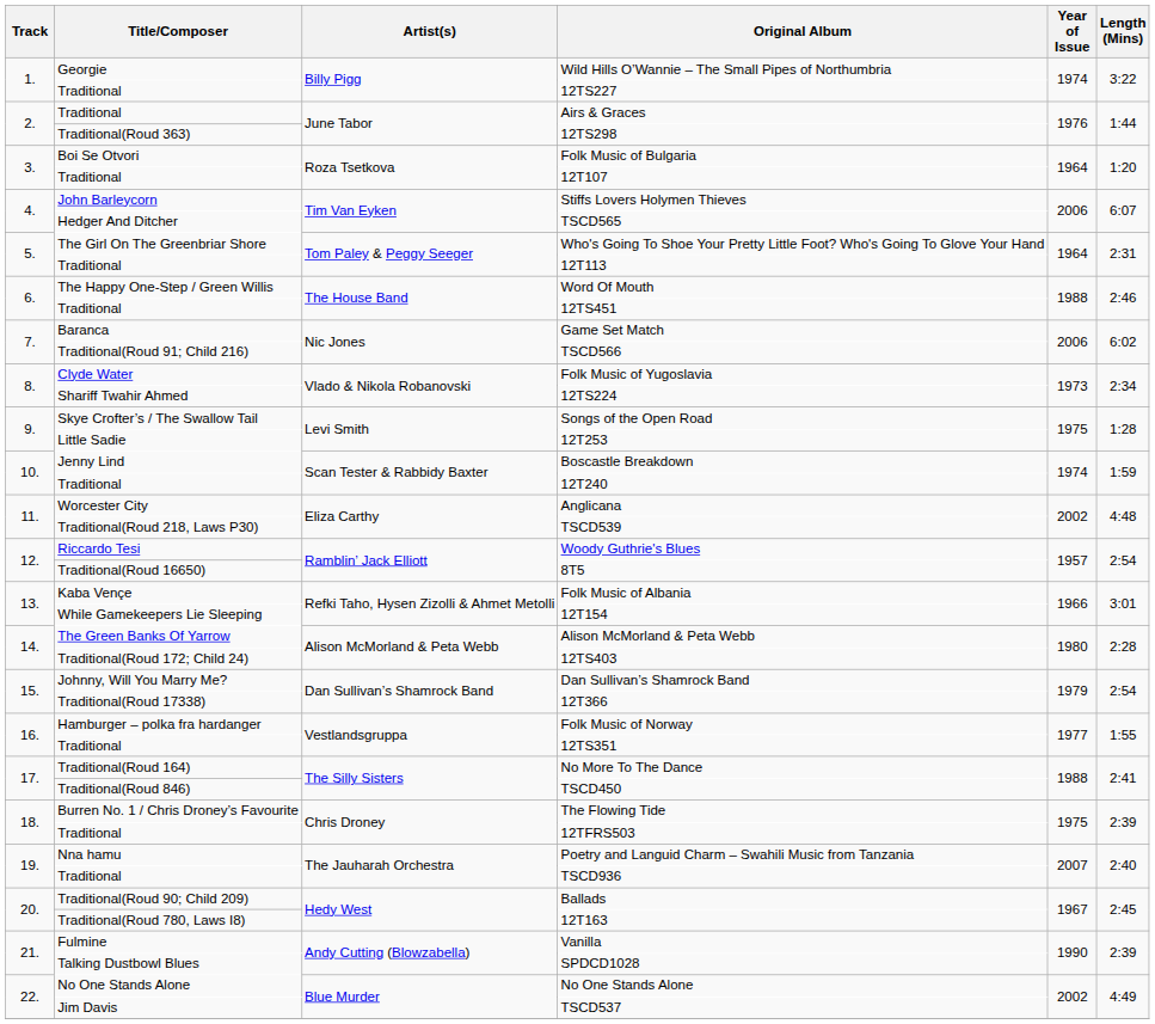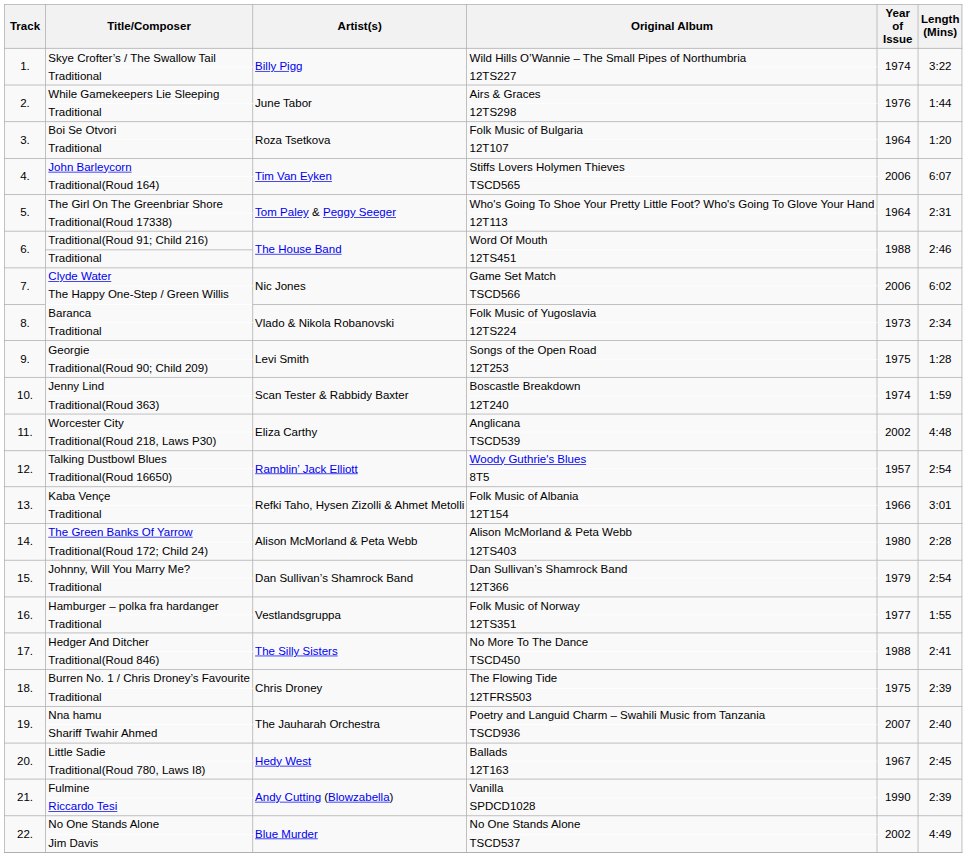 <table class="wikitable collapsible">
 <tr>
 <th style="width:  50px">Track</th>
 <th>Title/Composer</th>
 <th>Artist(s)</th>
 <th>Original Album</th>
 <th style="width:  50px">Year of Issue</th>
 <th style="width:  50px">Length (Mins)</th>
 </tr>
 <tr>
 <td rowspan="2" style="text-align: center;">1.</td>
-<td style="border-bottom: 1px solid white;">Georgie</td>
+<td style="border-bottom: 1px solid white;">Skye Crofter’s / The Swallow Tail</td>
 <td rowspan="2"><a href='#'>Billy Pigg</a></td>
 <td Style="border-bottom: 1px solid white;">Wild Hills O’Wannie – The Small Pipes of Northumbria</td>
 <td rowspan="2" style="text-align: center;">1974</td>
 <td rowspan="2" style="text-align: center;">3:22</td>
 </tr>
 <tr>
 <td>Traditional</td>
 <td>12TS227</td>
 </tr>
 <tr>
 <td rowspan="2" style="text-align: center;">2.</td>
-<td>Traditional</td>
+<td style="border-bottom: 1px solid white;">While Gamekeepers Lie Sleeping</td>
 <td rowspan="2">June Tabor</td>
 <td Style="border-bottom: 1px solid white;">Airs & Graces</td>
 <td rowspan="2" style="text-align: center;">1976</td>
 <td rowspan="2" style="text-align: center;">1:44</td>
 </tr>
 <tr>
-<td>Traditional(Roud 363)</td>
+<td>Traditional</td>
 <td>12TS298</td>
 </tr>
 <tr>
 <td rowspan="2" style="text-align: center;">3.</td>
 <td style="border-bottom: 1px solid white;">Boi Se Otvori</td>
 <td rowspan="2">Roza Tsetkova</td>
 <td Style="border-bottom: 1px solid white;">Folk Music of Bulgaria</td>
 <td rowspan="2" style="text-align: center;">1964</td>
 <td rowspan="2" style="text-align: center;">1:20</td>
 </tr>
 <tr>
 <td>Traditional</td>
 <td>12T107</td>
 </tr>
 <tr>
 <td rowspan="2" style="text-align: center;">4.</td>
 <td style="border-bottom: 1px solid white;"><a href='#'>John Barleycorn</a></td>
 <td rowspan="2"><a href='#'>Tim Van Eyken</a></td>
 <td Style="border-bottom: 1px solid white;">Stiffs Lovers Holymen Thieves</td>
 <td rowspan="2" style="text-align: center;">2006</td>
 <td rowspan="2" style="text-align: center;">6:07</td>
 </tr>
 <tr>
-<td style="border-bottom: 1px solid white;">Hedger And Ditcher</td>
+<td>Traditional(Roud 164)</td>
 <td>TSCD565</td>
 </tr>
 <tr>
 <td rowspan="2" style="text-align: center;">5.</td>
 <td style="border-bottom: 1px solid white;">The Girl On The Greenbriar Shore</td>
 <td rowspan="2"><a href='#'>Tom Paley</a> & <a href='#'>Peggy Seeger</a></td>
 <td Style="border-bottom: 1px solid white;">Who's Going To Shoe Your Pretty Little Foot? Who's Going To Glove Your Hand</td>
 <td rowspan="2" style="text-align: center;">1964</td>
 <td rowspan="2" style="text-align: center;">2:31</td>
 </tr>
 <tr>
-<td>Traditional</td>
+<td>Traditional(Roud 17338)</td>
 <td>12T113</td>
 </tr>
 <tr>
 <td rowspan="2" style="text-align: center;">6.</td>
-<td style="border-bottom: 1px solid white;">The Happy One-Step / Green Willis</td>
+<td>Traditional(Roud 91; Child 216)</td>
 <td rowspan="2"><a href='#'>The House Band</a></td>
 <td Style="border-bottom: 1px solid white;">Word Of Mouth</td>
 <td rowspan="2" style="text-align: center;">1988</td>
 <td rowspan="2" style="text-align: center;">2:46</td>
 </tr>
 <tr>
 <td>Traditional</td>
 <td>12TS451</td>
 </tr>
 <tr>
 <td rowspan="2" style="text-align: center;">7.</td>
-<td style="border-bottom: 1px solid white;">Baranca</td>
+<td style="border-bottom: 1px solid white;"><a href='#'>Clyde Water</a></td>
 <td rowspan="2">Nic Jones</td>
 <td Style="border-bottom: 1px solid white;">Game Set Match</td>
 <td rowspan="2" style="text-align: center;">2006</td>
 <td rowspan="2" style="text-align: center;">6:02</td>
 </tr>
 <tr>
-<td>Traditional(Roud 91; Child 216)</td>
+<td style="border-bottom: 1px solid white;">The Happy One-Step / Green Willis</td>
 <td>TSCD566</td>
 </tr>
 <tr>
 <td rowspan="2" style="text-align: center;">8.</td>
-<td style="border-bottom: 1px solid white;"><a href='#'>Clyde Water</a></td>
+<td style="border-bottom: 1px solid white;">Baranca</td>
 <td rowspan="2">Vlado & Nikola Robanovski</td>
 <td Style="border-bottom: 1px solid white;">Folk Music of Yugoslavia</td>
 <td rowspan="2" style="text-align: center;">1973</td>
 <td rowspan="2" style="text-align: center;">2:34</td>
 </tr>
 <tr>
-<td>Shariff Twahir Ahmed</td>
+<td>Traditional</td>
 <td>12TS224</td>
 </tr>
 <tr>
 <td rowspan="2" style="text-align: center;">9.</td>
-<td style="border-bottom: 1px solid white;">Skye Crofter’s / The Swallow Tail</td>
+<td style="border-bottom: 1px solid white;">Georgie</td>
 <td rowspan="2">Levi Smith</td>
 <td Style="border-bottom: 1px solid white;">Songs of the Open Road</td>
 <td rowspan="2" style="text-align: center;">1975</td>
 <td rowspan="2" style="text-align: center;">1:28</td>
 </tr>
 <tr>
-<td style="border-bottom: 1px solid white;">Little Sadie</td>
+<td>Traditional(Roud 90; Child 209)</td>
 <td>12T253</td>
 </tr>
 <tr>
 <td rowspan="2" style="text-align: center;">10.</td>
 <td style="border-bottom: 1px solid white;">Jenny Lind</td>
 <td rowspan="2">Scan Tester & Rabbidy Baxter</td>
 <td Style="border-bottom: 1px solid white;">Boscastle Breakdown</td>
 <td rowspan="2" style="text-align: center;">1974</td>
 <td rowspan="2" style="text-align: center;">1:59</td>
 </tr>
 <tr>
-<td>Traditional</td>
+<td>Traditional(Roud 363)</td>
 <td>12T240</td>
 </tr>
 <tr>
 <td rowspan="2" style="text-align: center;">11.</td>
 <td style="border-bottom: 1px solid white;">Worcester City</td>
 <td rowspan="2">Eliza Carthy</td>
 <td Style="border-bottom: 1px solid white;">Anglicana</td>
 <td rowspan="2" style="text-align: center;">2002</td>
 <td rowspan="2" style="text-align: center;">4:48</td>
 </tr>
 <tr>
 <td>Traditional(Roud 218, Laws P30)</td>
 <td>TSCD539</td>
 </tr>
 <tr>
 <td rowspan="2" style="text-align: center;">12.</td>
-<td><a href='#'>Riccardo Tesi</a></td>
+<td style="border-bottom: 1px solid white;">Talking Dustbowl Blues</td>
 <td rowspan="2"><a href='#'>Ramblin’ Jack Elliott</a></td>
 <td Style="border-bottom: 1px solid white;"><a href='#'>Woody Guthrie's Blues</a></td>
 <td rowspan="2" style="text-align: center;">1957</td>
 <td rowspan="2" style="text-align: center;">2:54</td>
 </tr>
 <tr>
 <td>Traditional(Roud 16650)</td>
 <td>8T5</td>
 </tr>
 <tr>
 <td rowspan="2" style="text-align: center;">13.</td>
 <td style="border-bottom: 1px solid white;">Kaba Vençe</td>
 <td rowspan="2">Refki Taho, Hysen Zizolli & Ahmet Metolli</td>
 <td Style="border-bottom: 1px solid white;">Folk Music of Albania</td>
 <td rowspan="2" style="text-align: center;">1966</td>
 <td rowspan="2" style="text-align: center;">3:01</td>
 </tr>
 <tr>
-<td style="border-bottom: 1px solid white;">While Gamekeepers Lie Sleeping</td>
+<td>Traditional</td>
 <td>12T154</td>
 </tr>
 <tr>
 <td rowspan="2" style="text-align: center;">14.</td>
 <td style="border-bottom: 1px solid white;"><a href='#'>The Green Banks Of Yarrow</a></td>
 <td rowspan="2">Alison McMorland & Peta Webb</td>
 <td Style="border-bottom: 1px solid white;">Alison McMorland & Peta Webb</td>
 <td rowspan="2" style="text-align: center;">1980</td>
 <td rowspan="2" style="text-align: center;">2:28</td>
 </tr>
 <tr>
 <td>Traditional(Roud 172; Child 24)</td>
 <td>12TS403</td>
 </tr>
 <tr>
 <td rowspan="2" style="text-align: center;">15.</td>
 <td style="border-bottom: 1px solid white;">Johnny, Will You Marry Me?</td>
 <td rowspan="2">Dan Sullivan’s Shamrock Band</td>
 <td Style="border-bottom: 1px solid white;">Dan Sullivan’s Shamrock Band</td>
 <td rowspan="2" style="text-align: center;">1979</td>
 <td rowspan="2" style="text-align: center;">2:54</td>
 </tr>
 <tr>
-<td>Traditional(Roud 17338)</td>
+<td>Traditional</td>
 <td>12T366</td>
 </tr>
 <tr>
 <td rowspan="2" style="text-align: center;">16.</td>
 <td style="border-bottom: 1px solid white;">Hamburger – polka fra hardanger</td>
 <td rowspan="2">Vestlandsgruppa</td>
 <td Style="border-bottom: 1px solid white;">Folk Music of Norway</td>
 <td rowspan="2" style="text-align: center;">1977</td>
 <td rowspan="2" style="text-align: center;">1:55</td>
 </tr>
 <tr>
 <td>Traditional</td>
 <td>12TS351</td>
 </tr>
 <tr>
 <td rowspan="2" style="text-align: center;">17.</td>
-<td>Traditional(Roud 164)</td>
+<td style="border-bottom: 1px solid white;">Hedger And Ditcher</td>
 <td rowspan="2"><a href='#'>The Silly Sisters</a></td>
 <td Style="border-bottom: 1px solid white;">No More To The Dance</td>
 <td rowspan="2" style="text-align: center;">1988</td>
 <td rowspan="2" style="text-align: center;">2:41</td>
 </tr>
 <tr>
 <td>Traditional(Roud 846)</td>
 <td>TSCD450</td>
 </tr>
 <tr>
 <td rowspan="2" style="text-align: center;">18.</td>
 <td style="border-bottom: 1px solid white;">Burren No. 1 / Chris Droney’s Favourite</td>
 <td rowspan="2">Chris Droney</td>
 <td Style="border-bottom: 1px solid white;">The Flowing Tide</td>
 <td rowspan="2" style="text-align: center;">1975</td>
 <td rowspan="2" style="text-align: center;">2:39</td>
 </tr>
 <tr>
 <td>Traditional</td>
 <td>12TFRS503</td>
 </tr>
 <tr>
 <td rowspan="2" style="text-align: center;">19.</td>
 <td style="border-bottom: 1px solid white;">Nna hamu</td>
 <td rowspan="2">The Jauharah Orchestra</td>
 <td Style="border-bottom: 1px solid white;">Poetry and Languid Charm – Swahili Music from Tanzania</td>
 <td rowspan="2" style="text-align: center;">2007</td>
 <td rowspan="2" style="text-align: center;">2:40</td>
 </tr>
 <tr>
-<td>Traditional</td>
+<td>Shariff Twahir Ahmed</td>
 <td>TSCD936</td>
 </tr>
 <tr>
 <td rowspan="2" style="text-align: center;">20.</td>
-<td>Traditional(Roud 90; Child 209)</td>
+<td style="border-bottom: 1px solid white;">Little Sadie</td>
 <td rowspan="2"><a href='#'>Hedy West</a></td>
 <td Style="border-bottom: 1px solid white;">Ballads</td>
 <td rowspan="2" style="text-align: center;">1967</td>
 <td rowspan="2" style="text-align: center;">2:45</td>
 </tr>
 <tr>
 <td>Traditional(Roud 780, Laws I8)</td>
 <td>12T163</td>
 </tr>
 <tr>
 <td rowspan="2" style="text-align: center;">21.</td>
 <td style="border-bottom: 1px solid white;">Fulmine</td>
 <td rowspan="2"><a href='#'>Andy Cutting</a> (<a href='#'>Blowzabella</a>)</td>
 <td Style="border-bottom: 1px solid white;">Vanilla</td>
 <td rowspan="2" style="text-align: center;">1990</td>
 <td rowspan="2" style="text-align: center;">2:39</td>
 </tr>
 <tr>
-<td style="border-bottom: 1px solid white;">Talking Dustbowl Blues</td>
+<td><a href='#'>Riccardo Tesi</a></td>
 <td>SPDCD1028</td>
 </tr>
 <tr>
 <td rowspan="2" style="text-align: center;">22.</td>
 <td style="border-bottom: 1px solid white;">No One Stands Alone</td>
 <td rowspan="2"><a href='#'>Blue Murder</a></td>
 <td Style="border-bottom: 1px solid white;">No One Stands Alone</td>
 <td rowspan="2" style="text-align: center;">2002</td>
 <td rowspan="2" style="text-align: center;">4:49</td>
 </tr>
 <tr>
 <td>Jim Davis</td>
 <td>TSCD537</td>
 </tr>
 <tr>
 </tr>
 </table>
